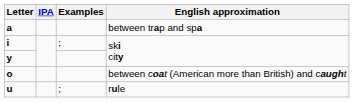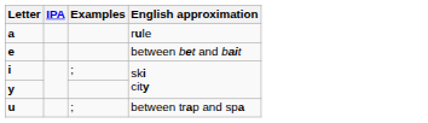 <table class="wikitable">
 <tr>
 <th>Letter</th>
 <th><a href='#'>IPA</a></th>
 <th>Examples</th>
 <th>English approximation</th>
 </tr>
 <tr>
 <td><strong>a</strong></td>
 <td style="text-align:center;"><big></big></td>
 <td></td>
-<td>between tr<strong>a</strong>p and sp<strong>a</strong></td>
+<td>r<strong>u</strong>le</td>
+</tr>
+<tr>
+<td><strong>e</strong></td>
+<td style="text-align:center;"><big></big></td>
+<td></td>
+<td>between <em>b<strong>e</strong>t</em> and <em>b<strong>ai</strong>t</em></td>
 </tr>
 <tr>
 <td><strong>i</strong></td>
 <td style="text-align:center;" rowspan="2"><big></big></td>
 <td>; </td>
 <td rowspan="2">sk<strong>i</strong><br>cit<strong>y</strong></td>
 </tr>
 <tr>
 <td><strong>y</strong></td>
 <td></td>
 </tr>
 <tr>
-<td><strong>o</strong></td>
-<td style="text-align:center;"><big></big></td>
-<td></td>
-<td>between <em>c<strong>oa</strong>t</em> (American more than British) and <em>c<strong>augh</strong>t</em></td>
-</tr>
-<tr>
 <td><strong>u</strong></td>
 <td style="text-align:center;"><big></big></td>
 <td>; </td>
-<td>r<strong>u</strong>le</td>
+<td>between tr<strong>a</strong>p and sp<strong>a</strong></td>
 </tr>
 </table>
